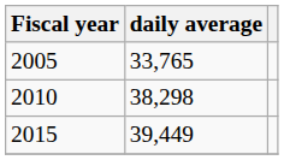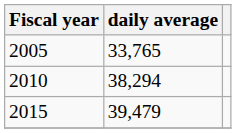 <table class="wikitable">
 <tr>
 <th>Fiscal year</th>
 <th>daily average</th>
 <th></th>
 </tr>
 <tr>
 <td>2005</td>
 <td>33,765</td>
 <td></td>
 </tr>
 <tr>
 <td>2010</td>
-<td>38,298</td>
+<td>38,294</td>
 <td></td>
 </tr>
 <tr>
 <td>2015</td>
-<td>39,449</td>
+<td>39,479</td>
 <td></td>
 </tr>
 <tr>
 </tr>
 </table>
